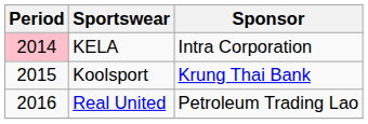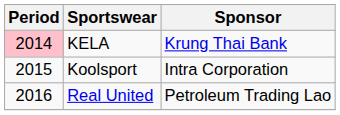 <table class="wikitable">
 <tr>
 <th>Period</th>
 <th>Sportswear</th>
 <th>Sponsor</th>
 </tr>
 <tr>
 <td style="background: pink; text-align: center">2014</td>
 <td> KELA</td>
-<td>Intra Corporation</td>
+<td><a href='#'>Krung Thai Bank</a></td>
 </tr>
 <tr>
 <td style="text-align: center">2015</td>
 <td> Koolsport</td>
-<td><a href='#'>Krung Thai Bank</a></td>
+<td>Intra Corporation</td>
 </tr>
 <tr>
 <td style="text-align: center">2016</td>
 <td> <a href='#'>Real United</a></td>
 <td>Petroleum Trading Lao</td>
 </tr>
 <tr>
 </tr>
 </table>
